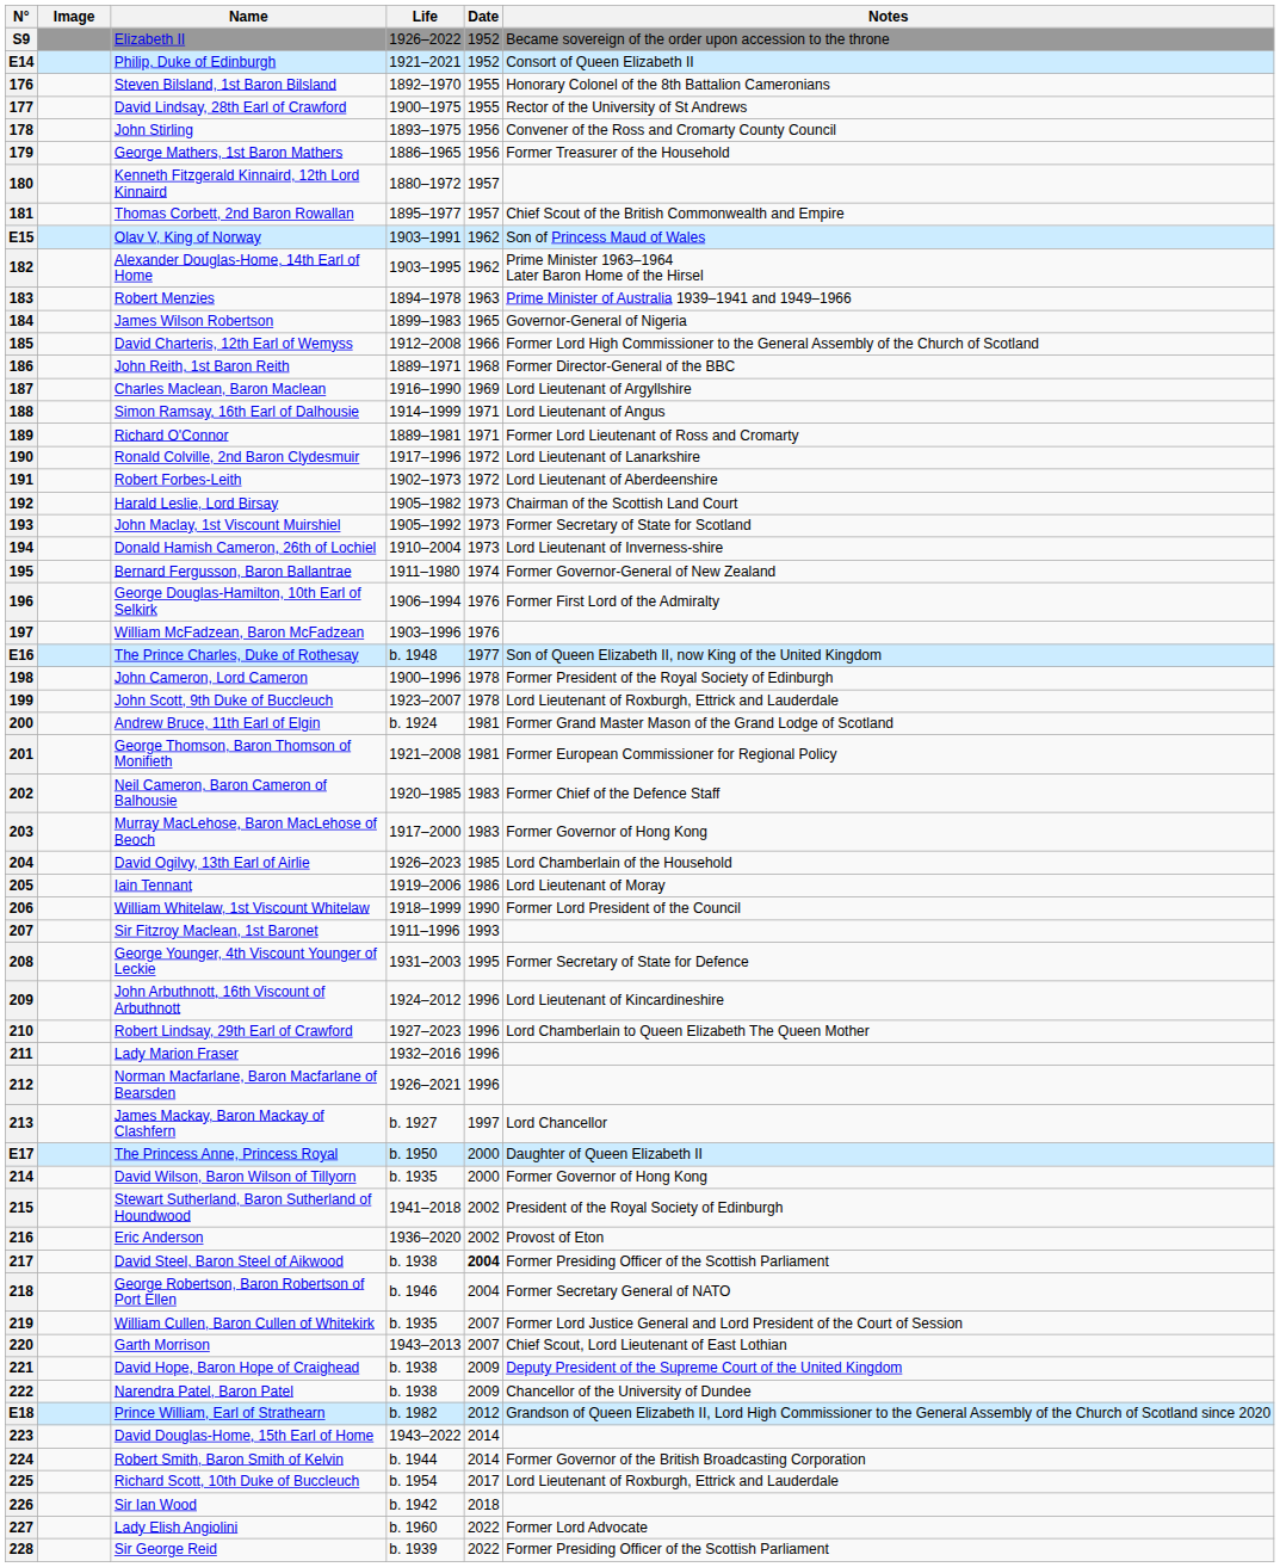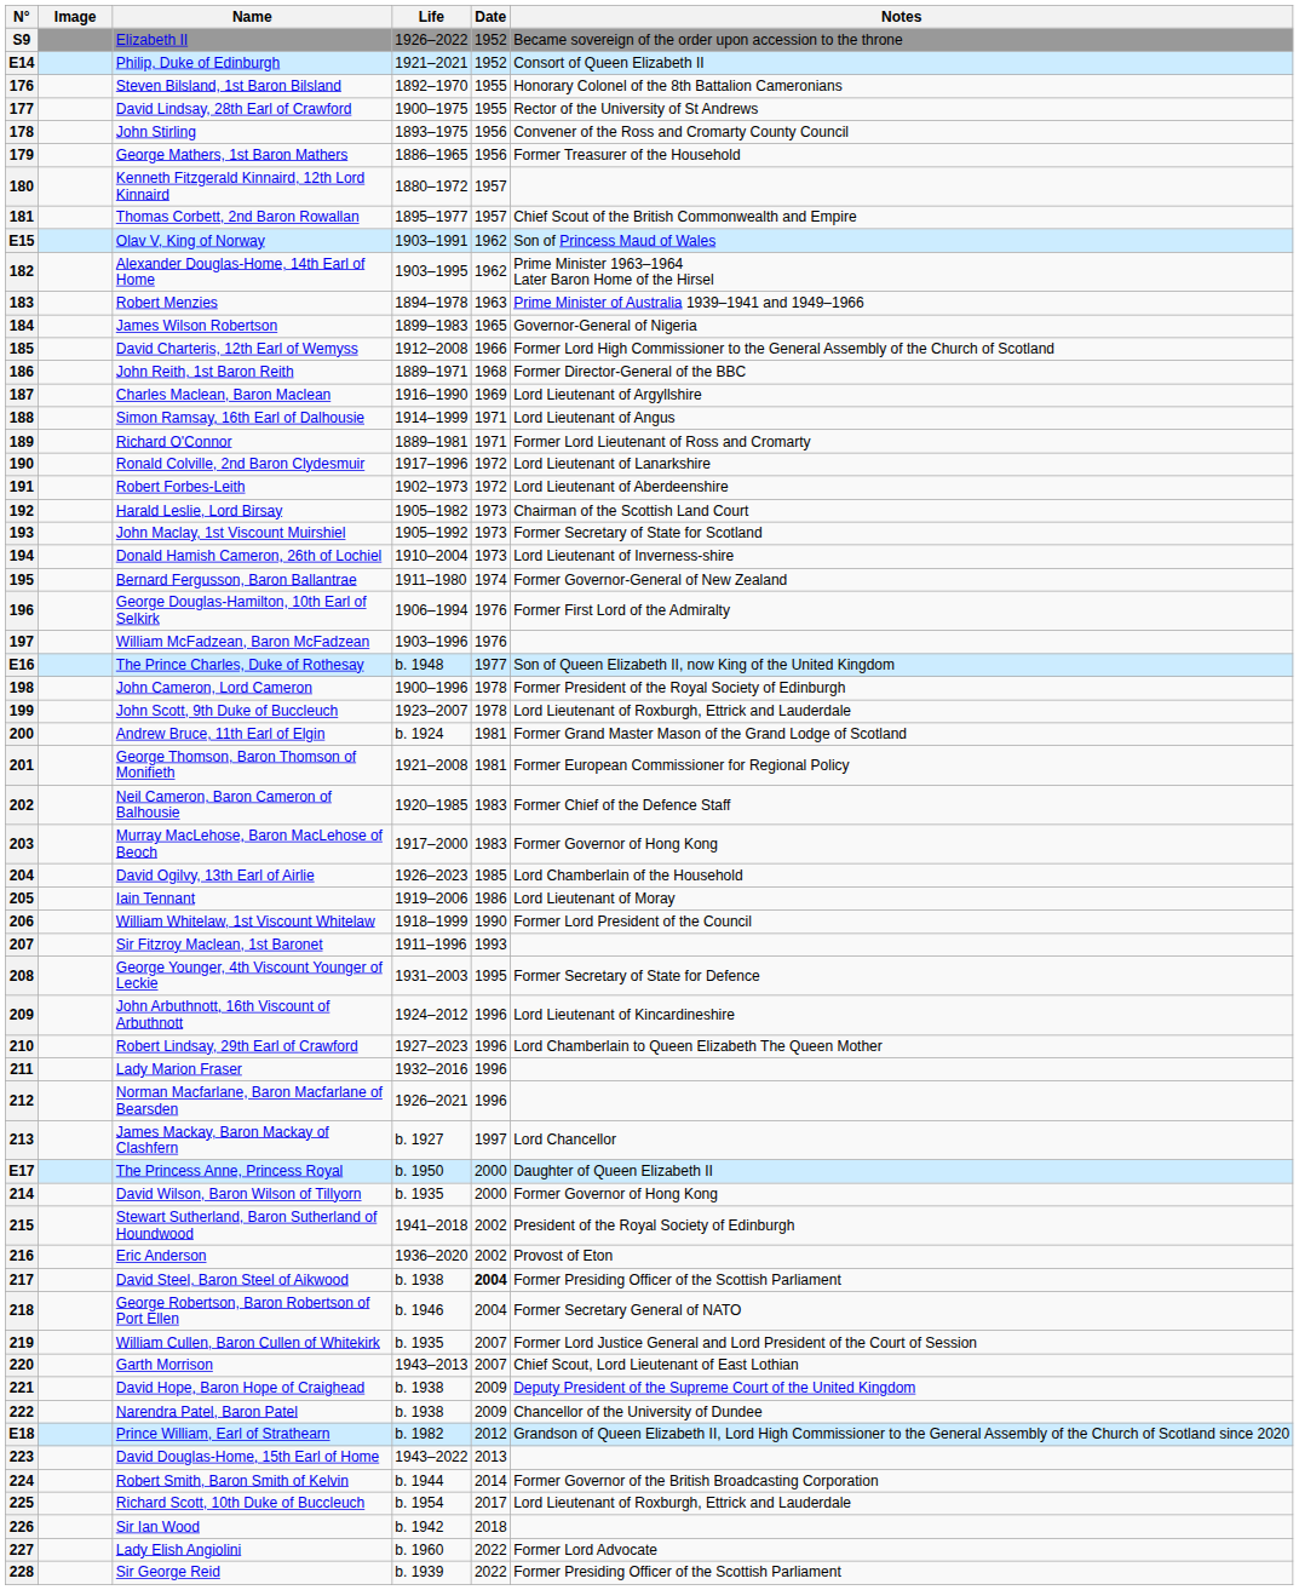 <table class="wikitable">
 <tr>
 <th>N°</th>
 <th style="width: 75px;">Image</th>
 <th style="width: 300px;">Name</th>
 <th>Life</th>
 <th>Date</th>
 <th>Notes</th>
 </tr>
 <tr bgcolor="#999999">
 <th>S9</th>
 <td></td>
 <td><a href='#'>Elizabeth II</a></td>
 <td>1926–2022</td>
 <td>1952</td>
 <td>Became sovereign of the order upon accession to the throne</td>
 </tr>
 <tr bgcolor="#CCECFF">
 <th>E14</th>
 <td></td>
 <td><a href='#'>Philip, Duke of Edinburgh</a></td>
 <td>1921–2021</td>
 <td>1952</td>
 <td>Consort of Queen Elizabeth II</td>
 </tr>
 <tr>
 <th>176</th>
 <td></td>
 <td><a href='#'>Steven Bilsland, 1st Baron Bilsland</a></td>
 <td>1892–1970</td>
 <td>1955</td>
 <td>Honorary Colonel of the 8th Battalion Cameronians</td>
 </tr>
 <tr>
 <th>177</th>
 <td></td>
 <td><a href='#'>David Lindsay, 28th Earl of Crawford</a></td>
 <td>1900–1975</td>
 <td>1955</td>
 <td>Rector of the University of St Andrews</td>
 </tr>
 <tr>
 <th>178</th>
 <td></td>
 <td><a href='#'>John Stirling</a></td>
 <td>1893–1975</td>
 <td>1956</td>
 <td>Convener of the Ross and Cromarty County Council</td>
 </tr>
 <tr>
 <th>179</th>
 <td></td>
 <td><a href='#'>George Mathers, 1st Baron Mathers</a></td>
 <td>1886–1965</td>
 <td>1956</td>
 <td>Former Treasurer of the Household</td>
 </tr>
 <tr>
 <th>180</th>
 <td></td>
 <td><a href='#'>Kenneth Fitzgerald Kinnaird, 12th Lord Kinnaird</a></td>
 <td>1880–1972</td>
 <td>1957</td>
 <td></td>
 </tr>
 <tr>
 <th>181</th>
 <td></td>
 <td><a href='#'>Thomas Corbett, 2nd Baron Rowallan</a></td>
 <td>1895–1977</td>
 <td>1957</td>
 <td>Chief Scout of the British Commonwealth and Empire</td>
 </tr>
 <tr bgcolor="#CCECFF">
 <th>E15</th>
 <td></td>
 <td><a href='#'>Olav V, King of Norway</a></td>
 <td>1903–1991</td>
 <td>1962</td>
 <td>Son of <a href='#'>Princess Maud of Wales</a></td>
 </tr>
 <tr>
 <th>182</th>
 <td></td>
 <td><a href='#'>Alexander Douglas-Home, 14th Earl of Home</a></td>
 <td>1903–1995</td>
 <td>1962</td>
 <td>Prime Minister 1963–1964<br>Later Baron Home of the Hirsel</td>
 </tr>
 <tr>
 <th>183</th>
 <td></td>
 <td><a href='#'>Robert Menzies</a></td>
 <td>1894–1978</td>
 <td>1963</td>
 <td><a href='#'>Prime Minister of Australia</a> 1939–1941 and 1949–1966</td>
 </tr>
 <tr>
 <th>184</th>
 <td></td>
 <td><a href='#'>James Wilson Robertson</a></td>
 <td>1899–1983</td>
 <td>1965</td>
 <td>Governor-General of Nigeria</td>
 </tr>
 <tr>
 <th>185</th>
 <td></td>
 <td><a href='#'>David Charteris, 12th Earl of Wemyss</a></td>
 <td>1912–2008</td>
 <td>1966</td>
 <td>Former Lord High Commissioner to the General Assembly of the Church of Scotland</td>
 </tr>
 <tr>
 <th>186</th>
 <td></td>
 <td><a href='#'>John Reith, 1st Baron Reith</a></td>
 <td>1889–1971</td>
 <td>1968</td>
 <td>Former Director-General of the BBC</td>
 </tr>
 <tr>
 <th>187</th>
 <td></td>
 <td><a href='#'>Charles Maclean, Baron Maclean</a></td>
 <td>1916–1990</td>
 <td>1969</td>
 <td>Lord Lieutenant of Argyllshire</td>
 </tr>
 <tr>
 <th>188</th>
 <td></td>
 <td><a href='#'>Simon Ramsay, 16th Earl of Dalhousie</a></td>
 <td>1914–1999</td>
 <td>1971</td>
 <td>Lord Lieutenant of Angus</td>
 </tr>
 <tr>
 <th>189</th>
 <td></td>
 <td><a href='#'>Richard O'Connor</a></td>
 <td>1889–1981</td>
 <td>1971</td>
 <td>Former Lord Lieutenant of Ross and Cromarty</td>
 </tr>
 <tr>
 <th>190</th>
 <td></td>
 <td><a href='#'>Ronald Colville, 2nd Baron Clydesmuir</a></td>
 <td>1917–1996</td>
 <td>1972</td>
 <td>Lord Lieutenant of Lanarkshire</td>
 </tr>
 <tr>
 <th>191</th>
 <td></td>
 <td><a href='#'>Robert Forbes-Leith</a></td>
 <td>1902–1973</td>
 <td>1972</td>
 <td>Lord Lieutenant of Aberdeenshire</td>
 </tr>
 <tr>
 <th>192</th>
 <td></td>
 <td><a href='#'>Harald Leslie, Lord Birsay</a></td>
 <td>1905–1982</td>
 <td>1973</td>
 <td>Chairman of the Scottish Land Court</td>
 </tr>
 <tr>
 <th>193</th>
 <td></td>
 <td><a href='#'>John Maclay, 1st Viscount Muirshiel</a></td>
 <td>1905–1992</td>
 <td>1973</td>
 <td>Former Secretary of State for Scotland</td>
 </tr>
 <tr>
 <th>194</th>
 <td></td>
 <td><a href='#'>Donald Hamish Cameron, 26th of Lochiel</a></td>
 <td>1910–2004</td>
 <td>1973</td>
 <td>Lord Lieutenant of Inverness-shire</td>
 </tr>
 <tr>
 <th>195</th>
 <td></td>
 <td><a href='#'>Bernard Fergusson, Baron Ballantrae</a></td>
 <td>1911–1980</td>
 <td>1974</td>
 <td>Former Governor-General of New Zealand</td>
 </tr>
 <tr>
 <th>196</th>
 <td></td>
 <td><a href='#'>George Douglas-Hamilton, 10th Earl of Selkirk</a></td>
 <td>1906–1994</td>
 <td>1976</td>
 <td>Former First Lord of the Admiralty</td>
 </tr>
 <tr>
 <th>197</th>
 <td></td>
 <td><a href='#'>William McFadzean, Baron McFadzean</a></td>
 <td>1903–1996</td>
 <td>1976</td>
 <td></td>
 </tr>
 <tr bgcolor="#CCECFF">
 <th>E16</th>
 <td></td>
 <td><a href='#'>The Prince Charles, Duke of Rothesay</a></td>
 <td>b. 1948</td>
 <td>1977</td>
 <td>Son of Queen Elizabeth II, now King of the United Kingdom</td>
 </tr>
 <tr>
 <th>198</th>
 <td></td>
 <td><a href='#'>John Cameron, Lord Cameron</a></td>
 <td>1900–1996</td>
 <td>1978</td>
 <td>Former President of the Royal Society of Edinburgh</td>
 </tr>
 <tr>
 <th>199</th>
 <td></td>
 <td><a href='#'>John Scott, 9th Duke of Buccleuch</a></td>
 <td>1923–2007</td>
 <td>1978</td>
 <td>Lord Lieutenant of Roxburgh, Ettrick and Lauderdale</td>
 </tr>
 <tr>
 <th>200</th>
 <td></td>
 <td><a href='#'>Andrew Bruce, 11th Earl of Elgin</a></td>
 <td>b. 1924</td>
 <td>1981</td>
 <td>Former Grand Master Mason of the Grand Lodge of Scotland</td>
 </tr>
 <tr>
 <th>201</th>
 <td></td>
 <td><a href='#'>George Thomson, Baron Thomson of Monifieth</a></td>
 <td>1921–2008</td>
 <td>1981</td>
 <td>Former European Commissioner for Regional Policy</td>
 </tr>
 <tr>
 <th>202</th>
 <td></td>
 <td><a href='#'>Neil Cameron, Baron Cameron of Balhousie</a></td>
 <td>1920–1985</td>
 <td>1983</td>
 <td>Former Chief of the Defence Staff</td>
 </tr>
 <tr>
 <th>203</th>
 <td></td>
 <td><a href='#'>Murray MacLehose, Baron MacLehose of Beoch</a></td>
 <td>1917–2000</td>
 <td>1983</td>
 <td>Former Governor of Hong Kong</td>
 </tr>
 <tr>
 <th>204</th>
 <td></td>
 <td><a href='#'>David Ogilvy, 13th Earl of Airlie</a></td>
 <td>1926–2023</td>
 <td>1985</td>
 <td>Lord Chamberlain of the Household</td>
 </tr>
 <tr>
 <th>205</th>
 <td></td>
 <td><a href='#'>Iain Tennant</a></td>
 <td>1919–2006</td>
 <td>1986</td>
 <td>Lord Lieutenant of Moray</td>
 </tr>
 <tr>
 <th>206</th>
 <td></td>
 <td><a href='#'>William Whitelaw, 1st Viscount Whitelaw</a></td>
 <td>1918–1999</td>
 <td>1990</td>
 <td>Former Lord President of the Council</td>
 </tr>
 <tr>
 <th>207</th>
 <td></td>
 <td><a href='#'>Sir Fitzroy Maclean, 1st Baronet</a></td>
 <td>1911–1996</td>
 <td>1993</td>
 <td></td>
 </tr>
 <tr>
 <th>208</th>
 <td></td>
 <td><a href='#'>George Younger, 4th Viscount Younger of Leckie</a></td>
 <td>1931–2003</td>
 <td>1995</td>
 <td>Former Secretary of State for Defence</td>
 </tr>
 <tr>
 <th>209</th>
 <td></td>
 <td><a href='#'>John Arbuthnott, 16th Viscount of Arbuthnott</a></td>
 <td>1924–2012</td>
 <td>1996</td>
 <td>Lord Lieutenant of Kincardineshire</td>
 </tr>
 <tr>
 <th>210</th>
 <td></td>
 <td><a href='#'>Robert Lindsay, 29th Earl of Crawford</a></td>
 <td>1927–2023</td>
 <td>1996</td>
 <td>Lord Chamberlain to Queen Elizabeth The Queen Mother</td>
 </tr>
 <tr>
 <th>211</th>
 <td></td>
 <td><a href='#'>Lady Marion Fraser</a></td>
 <td>1932–2016</td>
 <td>1996</td>
 <td></td>
 </tr>
 <tr>
 <th>212</th>
 <td></td>
 <td><a href='#'>Norman Macfarlane, Baron Macfarlane of Bearsden</a></td>
 <td>1926–2021</td>
 <td>1996</td>
 <td></td>
 </tr>
 <tr>
 <th>213</th>
 <td></td>
 <td><a href='#'>James Mackay, Baron Mackay of Clashfern</a></td>
 <td>b. 1927</td>
 <td>1997</td>
 <td>Lord Chancellor</td>
 </tr>
 <tr bgcolor="#CCECFF">
 <th>E17</th>
 <td></td>
 <td><a href='#'>The Princess Anne, Princess Royal</a></td>
 <td>b. 1950</td>
 <td>2000</td>
 <td>Daughter of Queen Elizabeth II</td>
 </tr>
 <tr>
 <th>214</th>
 <td></td>
 <td><a href='#'>David Wilson, Baron Wilson of Tillyorn</a></td>
 <td>b. 1935</td>
 <td>2000</td>
 <td>Former Governor of Hong Kong</td>
 </tr>
 <tr>
 <th>215</th>
 <td></td>
 <td><a href='#'>Stewart Sutherland, Baron Sutherland of Houndwood</a></td>
 <td>1941–2018</td>
 <td>2002</td>
 <td>President of the Royal Society of Edinburgh</td>
 </tr>
 <tr>
 <th>216</th>
 <td></td>
 <td><a href='#'>Eric Anderson</a></td>
 <td>1936–2020</td>
 <td>2002</td>
 <td>Provost of Eton</td>
 </tr>
 <tr>
 <th>217</th>
 <td></td>
 <td><a href='#'>David Steel, Baron Steel of Aikwood</a></td>
 <td>b. 1938</td>
 <td><strong>2004</strong></td>
 <td>Former Presiding Officer of the Scottish Parliament</td>
 </tr>
 <tr>
 <th>218</th>
 <td></td>
 <td><a href='#'>George Robertson, Baron Robertson of Port Ellen</a></td>
 <td>b. 1946</td>
 <td>2004</td>
 <td>Former Secretary General of NATO</td>
 </tr>
 <tr>
 <th>219</th>
 <td></td>
 <td><a href='#'>William Cullen, Baron Cullen of Whitekirk</a></td>
 <td>b. 1935</td>
 <td>2007</td>
 <td>Former Lord Justice General and Lord President of the Court of Session</td>
 </tr>
 <tr>
 <th>220</th>
 <td></td>
 <td><a href='#'>Garth Morrison</a></td>
 <td>1943–2013</td>
 <td>2007</td>
 <td>Chief Scout, Lord Lieutenant of East Lothian</td>
 </tr>
 <tr>
 <th>221</th>
 <td></td>
 <td><a href='#'>David Hope, Baron Hope of Craighead</a></td>
 <td>b. 1938</td>
 <td>2009</td>
 <td><a href='#'>Deputy President of the Supreme Court of the United Kingdom</a></td>
 </tr>
 <tr>
 <th>222</th>
 <td></td>
 <td><a href='#'>Narendra Patel, Baron Patel</a></td>
 <td>b. 1938</td>
 <td>2009</td>
 <td>Chancellor of the University of Dundee</td>
 </tr>
 <tr bgcolor="#CCECFF">
 <th>E18</th>
 <td></td>
 <td><a href='#'>Prince William, Earl of Strathearn</a></td>
 <td>b. 1982</td>
 <td>2012</td>
 <td>Grandson of Queen Elizabeth II, Lord High Commissioner to the General Assembly of the Church of Scotland since 2020</td>
 </tr>
 <tr>
 <th>223</th>
 <td></td>
 <td><a href='#'>David Douglas-Home, 15th Earl of Home</a></td>
 <td>1943–2022</td>
-<td>2014</td>
+<td>2013</td>
 <td></td>
 </tr>
 <tr>
 <th>224</th>
 <td></td>
 <td><a href='#'>Robert Smith, Baron Smith of Kelvin</a></td>
 <td>b. 1944</td>
 <td>2014</td>
 <td>Former Governor of the British Broadcasting Corporation</td>
 </tr>
 <tr>
 <th>225</th>
 <td></td>
 <td><a href='#'>Richard Scott, 10th Duke of Buccleuch</a></td>
 <td>b. 1954</td>
 <td>2017</td>
 <td>Lord Lieutenant of Roxburgh, Ettrick and Lauderdale</td>
 </tr>
 <tr>
 <th>226</th>
 <td></td>
 <td><a href='#'>Sir Ian Wood</a></td>
 <td>b. 1942</td>
 <td>2018</td>
 <td></td>
 </tr>
 <tr>
 <th>227</th>
 <td></td>
 <td><a href='#'>Lady Elish Angiolini</a></td>
 <td>b. 1960</td>
 <td>2022</td>
 <td>Former Lord Advocate</td>
 </tr>
 <tr>
 <th>228</th>
 <td></td>
 <td><a href='#'>Sir George Reid</a></td>
 <td>b. 1939</td>
 <td>2022</td>
 <td>Former Presiding Officer of the Scottish Parliament</td>
 </tr>
 </table>
